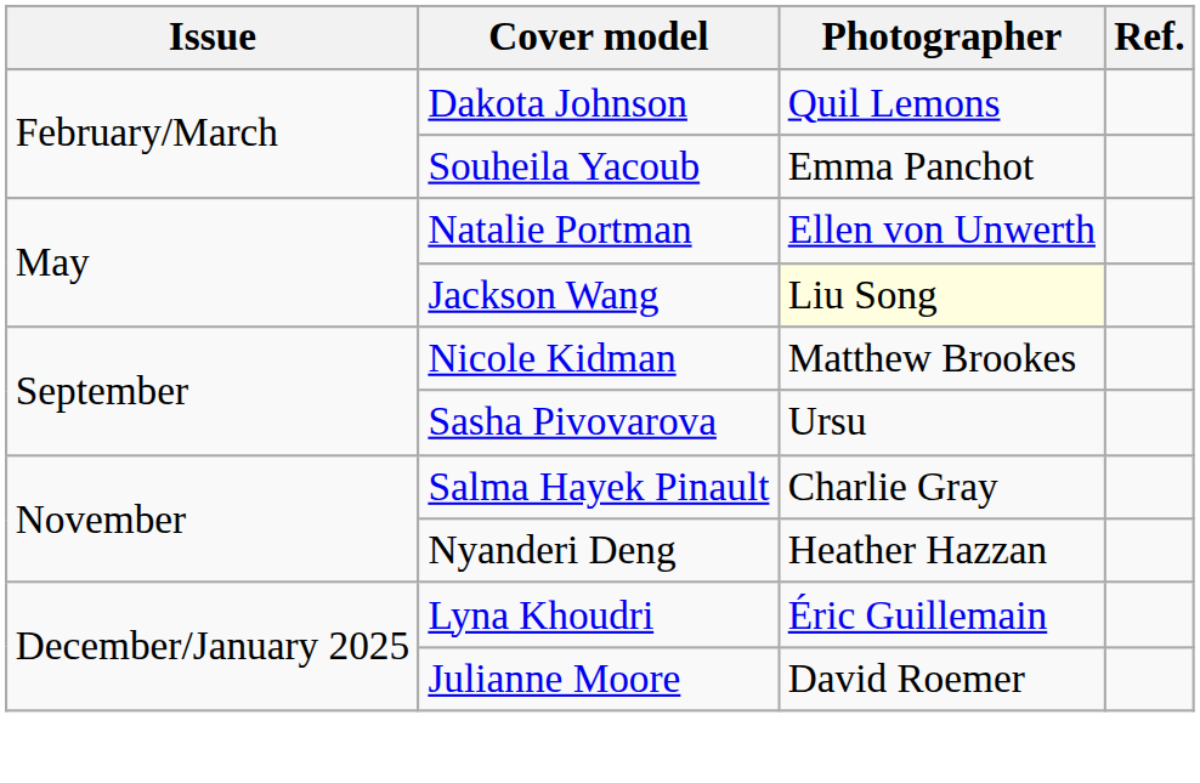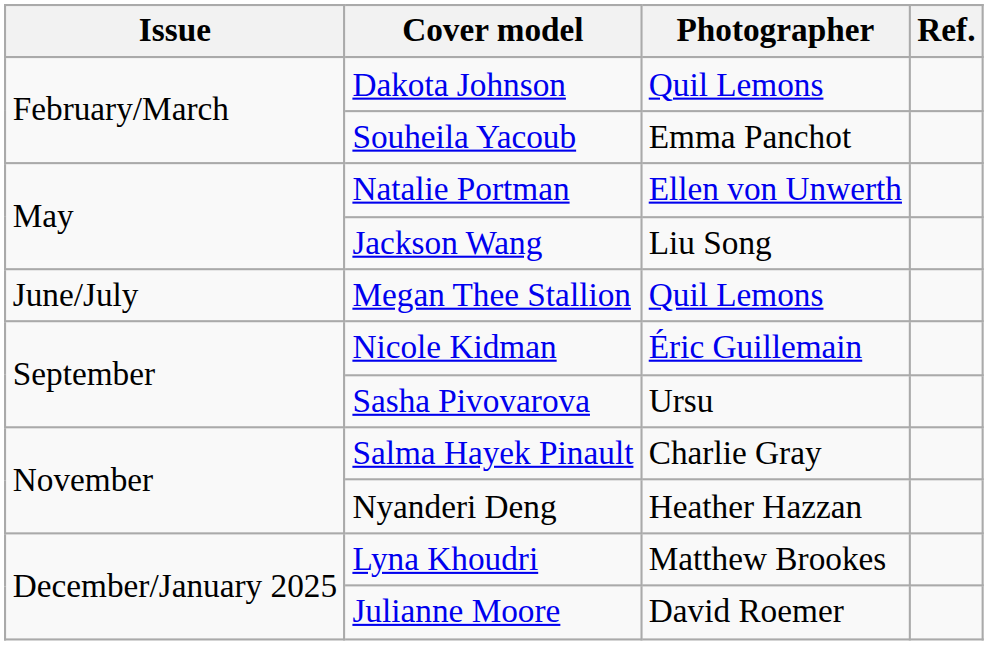 <table class="wikitable">
 <tr>
 <th>Issue</th>
 <th>Cover model</th>
 <th>Photographer</th>
 <th>Ref.</th>
 </tr>
 <tr>
 <td rowspan="2">February/March</td>
 <td><a href='#'>Dakota Johnson</a></td>
 <td><a href='#'>Quil Lemons</a></td>
 <td></td>
 </tr>
 <tr>
 <td><a href='#'>Souheila Yacoub</a></td>
 <td>Emma Panchot</td>
 <td></td>
 </tr>
 <tr>
 <td rowspan="2">May</td>
 <td><a href='#'>Natalie Portman</a></td>
 <td><a href='#'>Ellen von Unwerth</a></td>
 <td></td>
 </tr>
 <tr>
 <td><a href='#'>Jackson Wang</a></td>
-<td style="background: lightyellow;">Liu Song</td>
+<td>Liu Song</td>
+<td></td>
+</tr>
+<tr>
+<td>June/July</td>
+<td><a href='#'>Megan Thee Stallion</a></td>
+<td><a href='#'>Quil Lemons</a></td>
 <td></td>
 </tr>
 <tr>
 <td rowspan="2">September</td>
 <td><a href='#'>Nicole Kidman</a></td>
-<td>Matthew Brookes</td>
+<td><a href='#'>Éric Guillemain</a></td>
 <td></td>
 </tr>
 <tr>
 <td><a href='#'>Sasha Pivovarova</a></td>
 <td>Ursu</td>
 <td></td>
 </tr>
 <tr>
 <td rowspan="2">November</td>
 <td><a href='#'>Salma Hayek Pinault</a></td>
 <td>Charlie Gray</td>
 <td></td>
 </tr>
 <tr>
 <td>Nyanderi Deng</td>
 <td>Heather Hazzan</td>
 <td></td>
 </tr>
 <tr>
 <td rowspan="2">December/January 2025</td>
 <td><a href='#'>Lyna Khoudri</a></td>
-<td><a href='#'>Éric Guillemain</a></td>
+<td>Matthew Brookes</td>
 <td></td>
 </tr>
 <tr>
 <td><a href='#'>Julianne Moore</a></td>
 <td>David Roemer</td>
 <td></td>
 </tr>
 </table>
